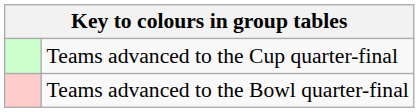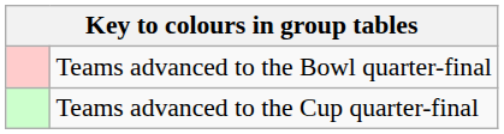 <table class="wikitable" style="text-align: center;">
 <tr>
 <th colspan=2>Key to colours in group tables</th>
 </tr>
 <tr>
+<td style="background:#fcc; width:20px;"></td>
+<td align=left>Teams advanced to the Bowl quarter-final</td>
+</tr>
+<tr>
 <td style="background:#ccffcc; width:20px;"></td>
 <td align=left>Teams advanced to the Cup quarter-final</td>
 </tr>
-<tr>
-<td style="background:#fcc; width:20px;"></td>
-<td align=left>Teams advanced to the Bowl quarter-final</td>
-</tr>
 </table>
